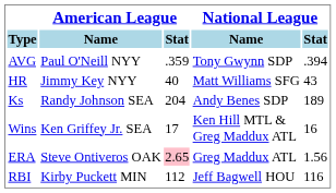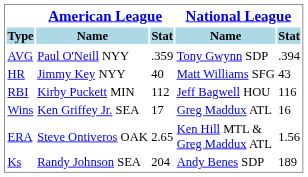 <table cellpadding="1" style="width:auto;font-size: 90%; border: 1px solid gray;">
 <tr align="center" style="font-size: larger;">
 <td> </td>
 <th colspan=2><a href='#'>American League</a></th>
 <th colspan=2><a href='#'>National League</a></th>
 </tr>
 <tr style="background:lightblue;">
 <th>Type</th>
 <th>Name</th>
 <th>Stat</th>
 <th>Name</th>
 <th>Stat</th>
 </tr>
 <tr align="center" style="vertical-align: middle;" style="background:lightblue;">
 </tr>
 <tr>
 <td><a href='#'>AVG</a></td>
 <td><a href='#'>Paul O'Neill</a> NYY</td>
 <td>.359</td>
 <td><a href='#'>Tony Gwynn</a> SDP</td>
 <td>.394</td>
 </tr>
 <tr>
 <td><a href='#'>HR</a></td>
 <td><a href='#'>Jimmy Key</a> NYY</td>
 <td>40</td>
 <td><a href='#'>Matt Williams</a> SFG</td>
 <td>43</td>
 </tr>
 <tr>
+<td><a href='#'>RBI</a></td>
+<td><a href='#'>Kirby Puckett</a> MIN</td>
+<td>112</td>
+<td><a href='#'>Jeff Bagwell</a> HOU</td>
+<td>116</td>
+</tr>
+<tr>
+<td><a href='#'>Wins</a></td>
+<td><a href='#'>Ken Griffey Jr.</a> SEA</td>
+<td>17</td>
+<td><a href='#'>Greg Maddux</a> ATL</td>
+<td>16</td>
+</tr>
+<tr>
+<td><a href='#'>ERA</a></td>
+<td><a href='#'>Steve Ontiveros</a> OAK</td>
+<td>2.65</td>
+<td><a href='#'>Ken Hill</a> MTL &<br> <a href='#'>Greg Maddux</a> ATL</td>
+<td>1.56</td>
+</tr>
+<tr>
 <td><a href='#'>Ks</a></td>
 <td><a href='#'>Randy Johnson</a> SEA</td>
 <td>204</td>
 <td><a href='#'>Andy Benes</a> SDP</td>
 <td>189</td>
 </tr>
-<tr>
-<td><a href='#'>Wins</a></td>
-<td><a href='#'>Ken Griffey Jr.</a> SEA</td>
-<td>17</td>
-<td><a href='#'>Ken Hill</a> MTL &<br> <a href='#'>Greg Maddux</a> ATL</td>
-<td>16</td>
-</tr>
-<tr>
-<td><a href='#'>ERA</a></td>
-<td><a href='#'>Steve Ontiveros</a> OAK</td>
-<td style="background: pink;">2.65</td>
-<td><a href='#'>Greg Maddux</a> ATL</td>
-<td>1.56</td>
-</tr>
-<tr>
-<td><a href='#'>RBI</a></td>
-<td><a href='#'>Kirby Puckett</a> MIN</td>
-<td>112</td>
-<td><a href='#'>Jeff Bagwell</a> HOU</td>
-<td>116</td>
-</tr>
 </table>
